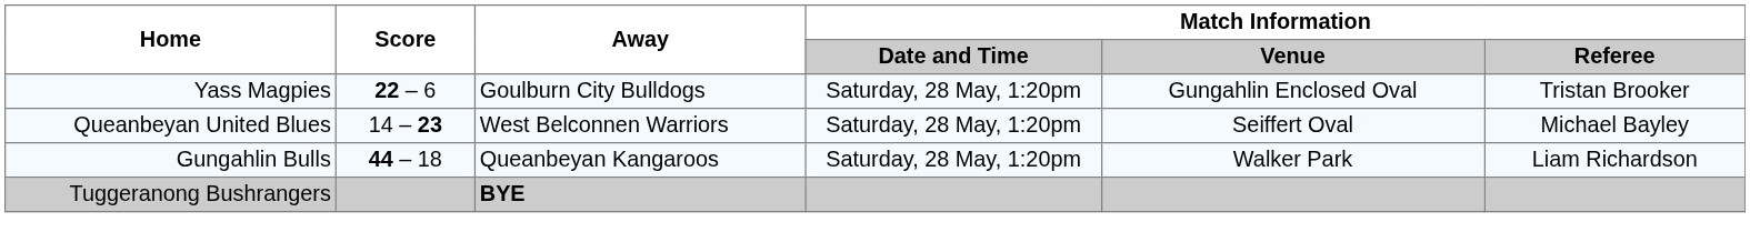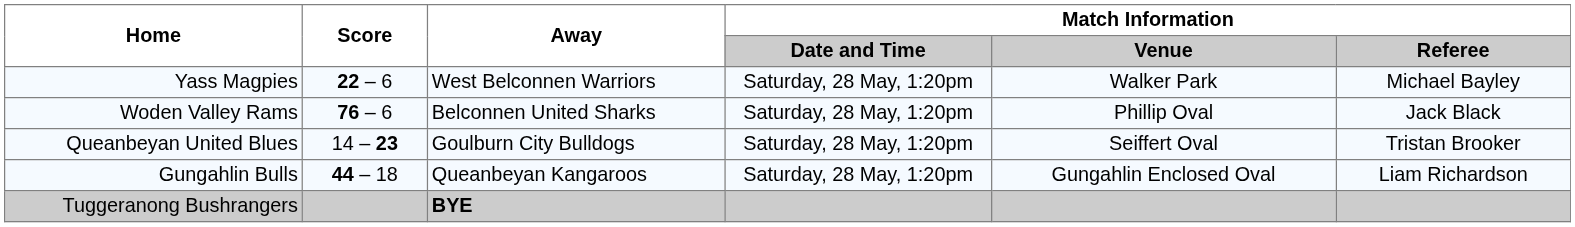 <table border="1" cellpadding="3" cellspacing="0" width="100%" style="border-collapse:collapse;  text-align:center;">
 <tr>
 <th rowspan="2" width="19%">Home</th>
 <th rowspan="2" width="8%">Score</th>
 <th rowspan="2" width="19%">Away</th>
 <th colspan="3">Match Information</th>
 </tr>
 <tr style="background:#CCCCCC">
 <th width="17%">Date and Time</th>
 <th width="22%">Venue</th>
 <th width="50%">Referee</th>
 </tr>
 <tr style="text-align:center; background:#f5faff;">
 <td align="right">Yass Magpies </td>
 <td><strong>22</strong> – 6</td>
-<td align="left"> Goulburn City Bulldogs</td>
+<td align="left"> West Belconnen Warriors</td>
 <td>Saturday, 28 May, 1:20pm</td>
-<td>Gungahlin Enclosed Oval</td>
-<td>Tristan Brooker</td>
+<td>Walker Park</td>
+<td>Michael Bayley</td>
+</tr>
+<tr style="text-align:center; background:#f5faff;">
+<td align="right">Woden Valley Rams </td>
+<td><strong>76</strong> – 6</td>
+<td align="left"> Belconnen United Sharks</td>
+<td>Saturday, 28 May, 1:20pm</td>
+<td>Phillip Oval</td>
+<td>Jack Black</td>
 </tr>
 <tr style="text-align:center; background:#f5faff;">
 <td align="right">Queanbeyan United Blues </td>
 <td>14 – <strong>23</strong></td>
-<td align="left"> West Belconnen Warriors</td>
+<td align="left"> Goulburn City Bulldogs</td>
 <td>Saturday, 28 May, 1:20pm</td>
 <td>Seiffert Oval</td>
-<td>Michael Bayley</td>
+<td>Tristan Brooker</td>
 </tr>
 <tr style="text-align:center; background:#f5faff;">
 <td align="right">Gungahlin Bulls </td>
 <td><strong>44</strong> – 18</td>
 <td align="left"> Queanbeyan Kangaroos</td>
 <td>Saturday, 28 May, 1:20pm</td>
-<td>Walker Park</td>
+<td>Gungahlin Enclosed Oval</td>
 <td>Liam Richardson</td>
 </tr>
 <tr style="text-align:center; background:#CCCCCC;">
 <td align="right">Tuggeranong Bushrangers </td>
 <td></td>
 <td align="left"><strong>BYE</strong></td>
 <td></td>
 <td></td>
 <td></td>
 </tr>
 </table>
